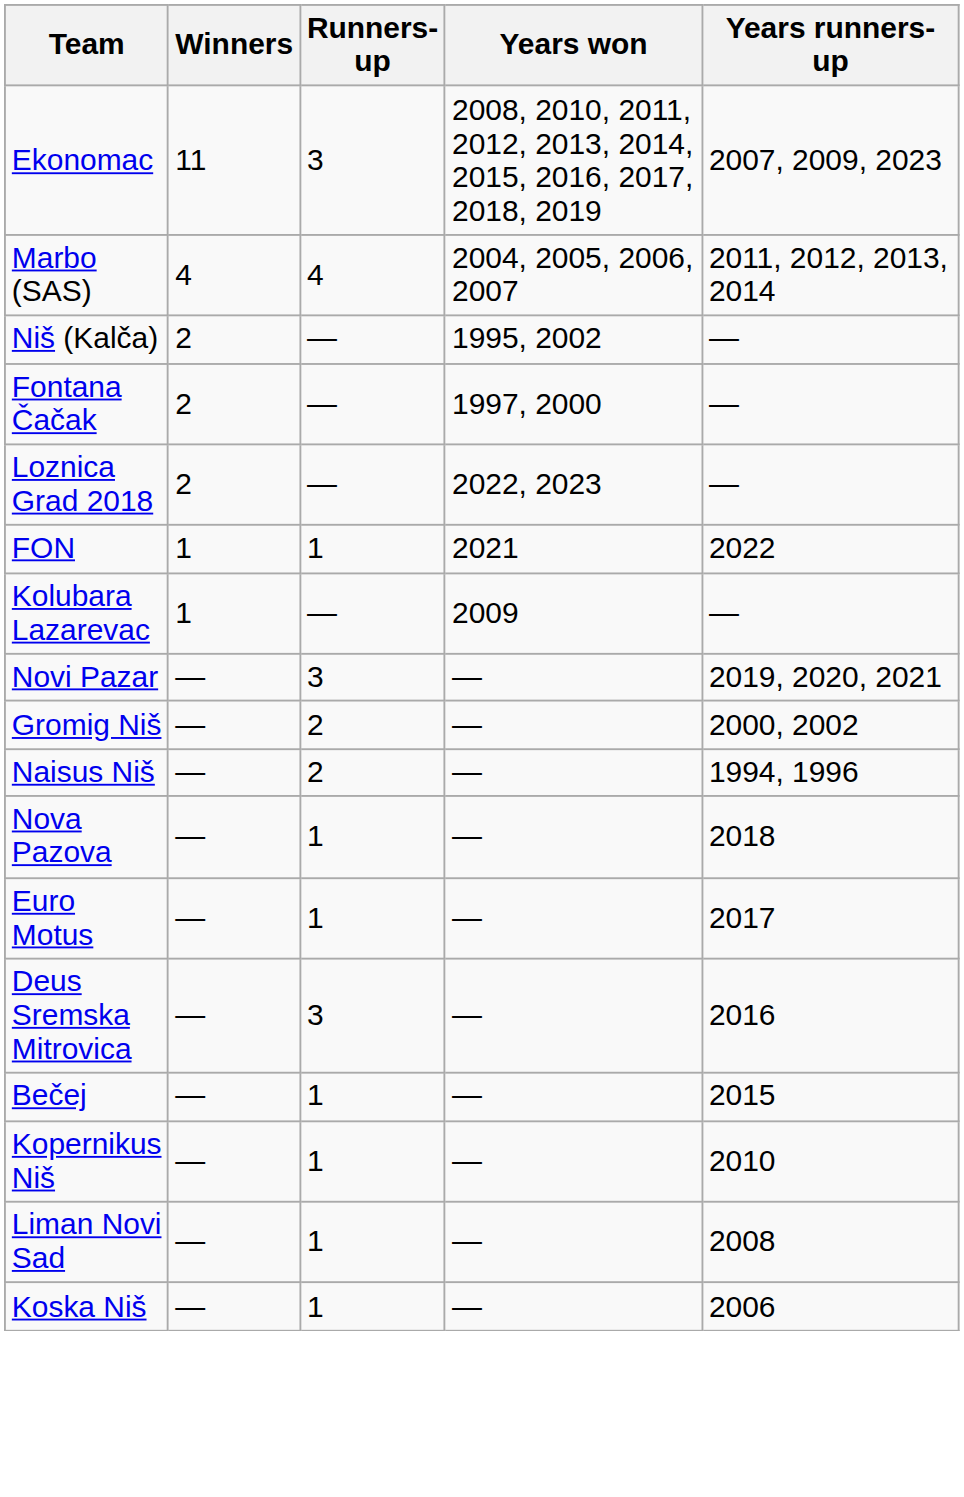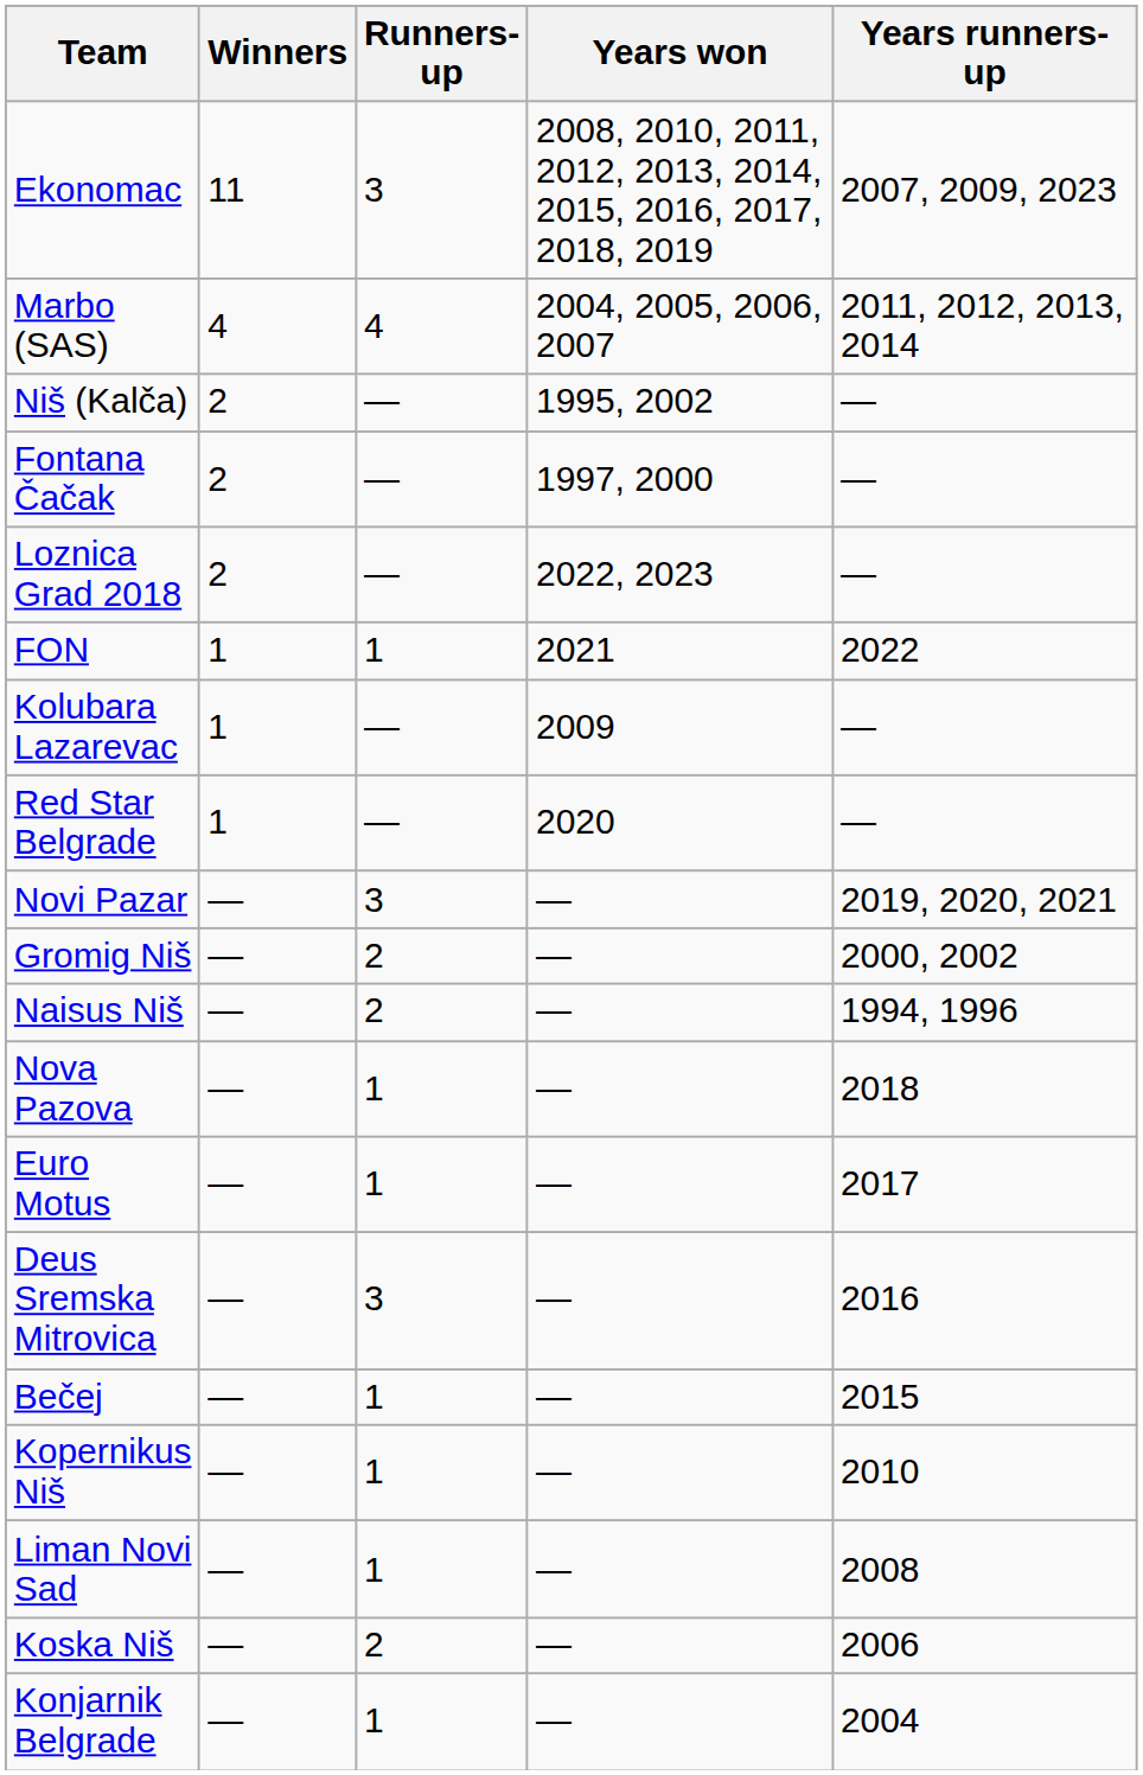 <table class="wikitable sortable" border="1">
 <tr>
 <th width="20">Team</th>
 <th width="10">Winners</th>
 <th width="10">Runners-up</th>
 <th width="130" class="unsortable">Years won</th>
 <th width="130" class="unsortable">Years runners-up</th>
 </tr>
 <tr>
 <td><a href='#'>Ekonomac</a></td>
 <td>11</td>
 <td>3</td>
 <td>2008, 2010, 2011, 2012, 2013, 2014, 2015, 2016, 2017, 2018, 2019</td>
 <td>2007, 2009, 2023</td>
 </tr>
 <tr>
 <td><a href='#'>Marbo</a> (SAS)</td>
 <td>4</td>
 <td>4</td>
 <td>2004, 2005, 2006, 2007</td>
 <td>2011, 2012, 2013, 2014</td>
 </tr>
 <tr>
 <td><a href='#'>Niš</a> (Kalča)</td>
 <td>2</td>
 <td>—</td>
 <td>1995, 2002</td>
 <td>—</td>
 </tr>
 <tr>
 <td><a href='#'>Fontana Čačak</a></td>
 <td>2</td>
 <td>—</td>
 <td>1997, 2000</td>
 <td>—</td>
 </tr>
 <tr>
 <td><a href='#'>Loznica Grad 2018</a></td>
 <td>2</td>
 <td>—</td>
 <td>2022, 2023</td>
 <td>—</td>
 </tr>
 <tr>
 <td><a href='#'>FON</a></td>
 <td>1</td>
 <td>1</td>
 <td>2021</td>
 <td>2022</td>
 </tr>
 <tr>
 <td><a href='#'>Kolubara Lazarevac</a></td>
 <td>1</td>
 <td>—</td>
 <td>2009</td>
+<td>—</td>
+</tr>
+<tr>
+<td><a href='#'>Red Star Belgrade</a></td>
+<td>1</td>
+<td>—</td>
+<td>2020</td>
 <td>—</td>
 </tr>
 <tr>
 <td><a href='#'>Novi Pazar</a></td>
 <td>—</td>
 <td>3</td>
 <td>—</td>
 <td>2019, 2020, 2021</td>
 </tr>
 <tr>
 <td><a href='#'>Gromig Niš</a></td>
 <td>—</td>
 <td>2</td>
 <td>—</td>
 <td>2000, 2002</td>
 </tr>
 <tr>
 <td><a href='#'>Naisus Niš</a></td>
 <td>—</td>
 <td>2</td>
 <td>—</td>
 <td>1994, 1996</td>
 </tr>
 <tr>
 <td><a href='#'>Nova Pazova</a></td>
 <td>—</td>
 <td>1</td>
 <td>—</td>
 <td>2018</td>
 </tr>
 <tr>
 <td><a href='#'>Euro Motus</a></td>
 <td>—</td>
 <td>1</td>
 <td>—</td>
 <td>2017</td>
 </tr>
 <tr>
 <td><a href='#'>Deus Sremska Mitrovica</a></td>
 <td>—</td>
 <td>3</td>
 <td>—</td>
 <td>2016</td>
 </tr>
 <tr>
 <td><a href='#'>Bečej</a></td>
 <td>—</td>
 <td>1</td>
 <td>—</td>
 <td>2015</td>
 </tr>
 <tr>
 <td><a href='#'>Kopernikus Niš</a></td>
 <td>—</td>
 <td>1</td>
 <td>—</td>
 <td>2010</td>
 </tr>
 <tr>
 <td><a href='#'>Liman Novi Sad</a></td>
 <td>—</td>
 <td>1</td>
 <td>—</td>
 <td>2008</td>
 </tr>
 <tr>
 <td><a href='#'>Koska Niš</a></td>
 <td>—</td>
-<td>1</td>
+<td>2</td>
 <td>—</td>
 <td>2006</td>
 </tr>
+<tr>
+<td><a href='#'>Konjarnik Belgrade</a></td>
+<td>—</td>
+<td>1</td>
+<td>—</td>
+<td>2004</td>
+</tr>
 </table>
